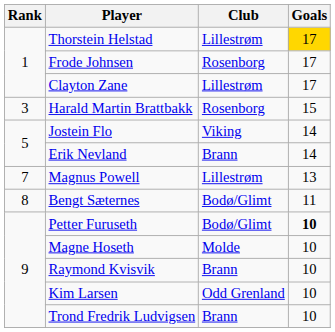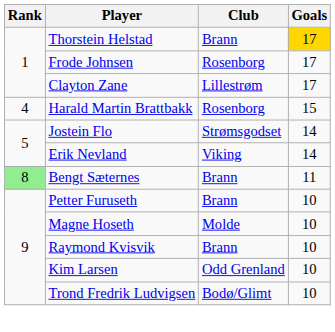 <table class="wikitable" style="text-align:center">
 <tr>
 <th>Rank</th>
 <th>Player</th>
 <th>Club</th>
 <th>Goals</th>
 </tr>
 <tr>
 <td rowspan="3">1</td>
 <td align="left"> <a href='#'>Thorstein Helstad</a></td>
-<td align="left"><a href='#'>Lillestrøm</a></td>
+<td align="left"><a href='#'>Brann</a></td>
 <td style="background: gold;">17</td>
 </tr>
 <tr>
 <td align="left"> <a href='#'>Frode Johnsen</a></td>
 <td align="left"><a href='#'>Rosenborg</a></td>
 <td>17</td>
 </tr>
 <tr>
 <td align="left"> <a href='#'>Clayton Zane</a></td>
 <td align="left"><a href='#'>Lillestrøm</a></td>
 <td>17</td>
 </tr>
 <tr>
-<td>3</td>
+<td>4</td>
 <td align="left"> <a href='#'>Harald Martin Brattbakk</a></td>
 <td align="left"><a href='#'>Rosenborg</a></td>
 <td>15</td>
 </tr>
 <tr>
 <td rowspan="2">5</td>
 <td align="left"> <a href='#'>Jostein Flo</a></td>
+<td align="left"><a href='#'>Strømsgodset</a></td>
+<td>14</td>
+</tr>
+<tr>
+<td align="left"> <a href='#'>Erik Nevland</a></td>
 <td align="left"><a href='#'>Viking</a></td>
 <td>14</td>
 </tr>
 <tr>
-<td align="left"> <a href='#'>Erik Nevland</a></td>
+<td style="background: lightgreen;">8</td>
+<td align="left"> <a href='#'>Bengt Sæternes</a></td>
 <td align="left"><a href='#'>Brann</a></td>
-<td>14</td>
-</tr>
-<tr>
-<td>7</td>
-<td align="left"> <a href='#'>Magnus Powell</a></td>
-<td align="left"><a href='#'>Lillestrøm</a></td>
-<td>13</td>
-</tr>
-<tr>
-<td>8</td>
-<td align="left"> <a href='#'>Bengt Sæternes</a></td>
-<td align="left"><a href='#'>Bodø/Glimt</a></td>
 <td>11</td>
 </tr>
 <tr>
 <td rowspan="5">9</td>
 <td align="left"> <a href='#'>Petter Furuseth</a></td>
-<td align="left"><a href='#'>Bodø/Glimt</a></td>
-<td><strong>10</strong></td>
+<td align="left"><a href='#'>Brann</a></td>
+<td>10</td>
 </tr>
 <tr>
 <td align="left"> <a href='#'>Magne Hoseth</a></td>
 <td align="left"><a href='#'>Molde</a></td>
 <td>10</td>
 </tr>
 <tr>
 <td align="left"> <a href='#'>Raymond Kvisvik</a></td>
 <td align="left"><a href='#'>Brann</a></td>
 <td>10</td>
 </tr>
 <tr>
 <td align="left"> <a href='#'>Kim Larsen</a></td>
 <td align="left"><a href='#'>Odd Grenland</a></td>
 <td>10</td>
 </tr>
 <tr>
 <td align="left"> <a href='#'>Trond Fredrik Ludvigsen</a></td>
-<td align="left"><a href='#'>Brann</a></td>
+<td align="left"><a href='#'>Bodø/Glimt</a></td>
 <td>10</td>
 </tr>
 </table>
